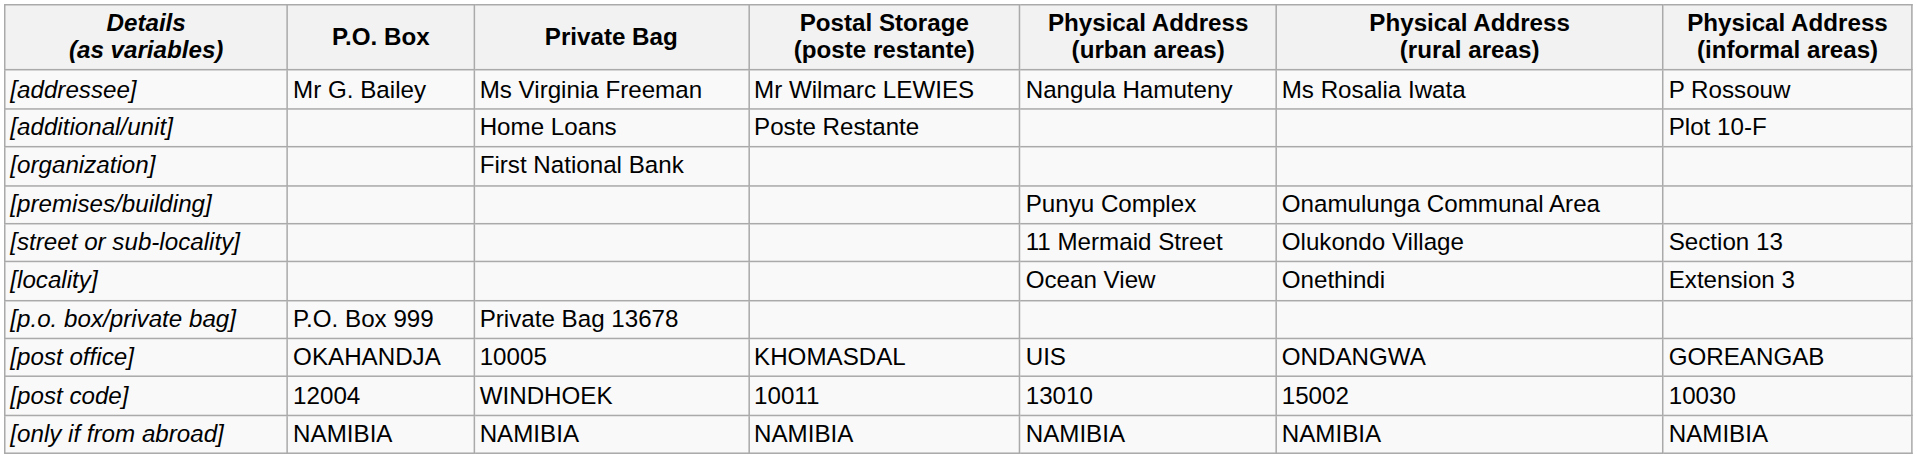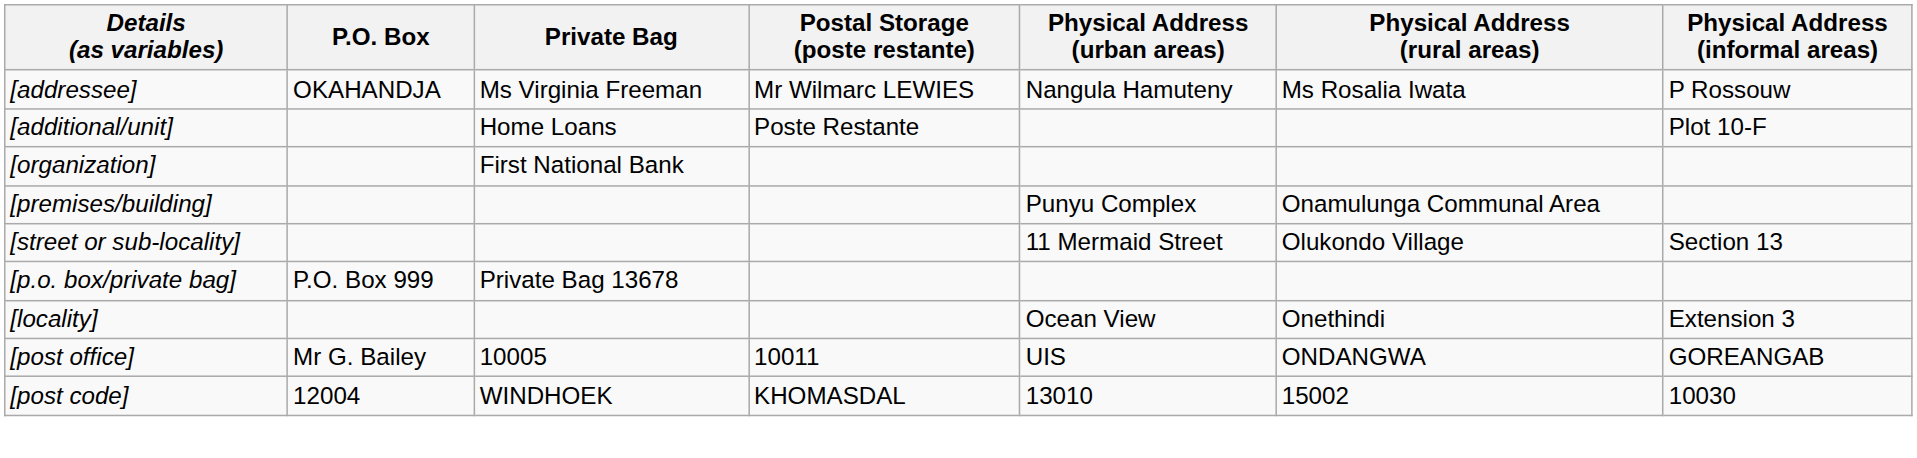 <table class="wikitable" width="100%">
 <tr>
 <th><em>Details<br>(as variables)</em></th>
 <th>P.O. Box</th>
 <th>Private Bag</th>
 <th>Postal Storage<br>(poste restante)</th>
 <th>Physical Address<br>(urban areas)</th>
 <th>Physical Address<br>(rural areas)</th>
 <th>Physical Address<br>(informal areas)</th>
 </tr>
 <tr>
 <td><em>[addressee]</em></td>
-<td>Mr G. Bailey</td>
+<td>OKAHANDJA</td>
 <td>Ms Virginia Freeman</td>
 <td>Mr Wilmarc LEWIES</td>
 <td>Nangula Hamuteny</td>
 <td>Ms Rosalia Iwata</td>
 <td>P Rossouw</td>
 </tr>
 <tr>
 <td><em>[additional/unit]</em></td>
 <td></td>
 <td>Home Loans</td>
 <td>Poste Restante</td>
 <td></td>
 <td></td>
 <td>Plot 10-F</td>
 </tr>
 <tr>
 <td><em>[organization]</em></td>
 <td></td>
 <td>First National Bank</td>
 <td></td>
 <td></td>
 <td></td>
 </tr>
 <tr>
 <td><em>[premises/building]</em></td>
 <td></td>
 <td></td>
 <td></td>
 <td>Punyu Complex</td>
 <td>Onamulunga Communal Area</td>
 <td></td>
 </tr>
 <tr>
 <td><em>[street or sub-locality]</em></td>
 <td></td>
 <td></td>
 <td></td>
 <td>11 Mermaid Street</td>
 <td>Olukondo Village</td>
 <td>Section 13</td>
 </tr>
 <tr>
+<td><em>[p.o. box/private bag]</em></td>
+<td>P.O. Box 999</td>
+<td>Private Bag 13678</td>
+<td></td>
+<td></td>
+<td></td>
+<td></td>
+</tr>
+<tr>
 <td><em>[locality]</em></td>
 <td></td>
 <td></td>
 <td></td>
 <td>Ocean View</td>
 <td>Onethindi</td>
 <td>Extension 3</td>
 </tr>
 <tr>
-<td><em>[p.o. box/private bag]</em></td>
-<td>P.O. Box 999</td>
-<td>Private Bag 13678</td>
-<td></td>
-<td></td>
-<td></td>
-<td></td>
-</tr>
-<tr>
 <td><em>[post office]</em></td>
-<td>OKAHANDJA</td>
+<td>Mr G. Bailey</td>
 <td>10005</td>
-<td>KHOMASDAL</td>
+<td>10011</td>
 <td>UIS</td>
 <td>ONDANGWA</td>
 <td>GOREANGAB</td>
 </tr>
 <tr>
 <td><em>[post code]</em></td>
 <td>12004</td>
 <td>WINDHOEK</td>
-<td>10011</td>
+<td>KHOMASDAL</td>
 <td>13010</td>
 <td>15002</td>
 <td>10030</td>
 </tr>
-<tr>
-<td><em>[only if from abroad]</em></td>
-<td>NAMIBIA</td>
-<td>NAMIBIA</td>
-<td>NAMIBIA</td>
-<td>NAMIBIA</td>
-<td>NAMIBIA</td>
-<td>NAMIBIA</td>
-</tr>
 </table>
